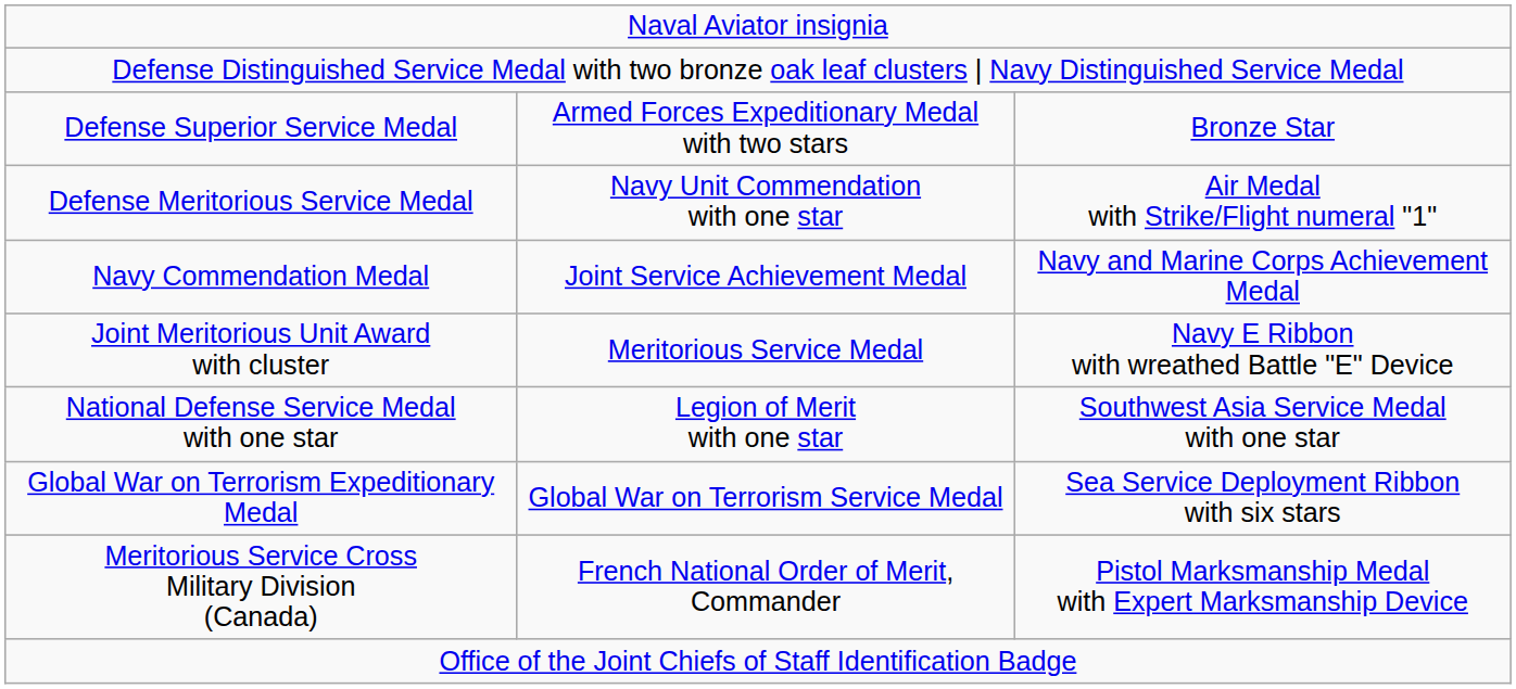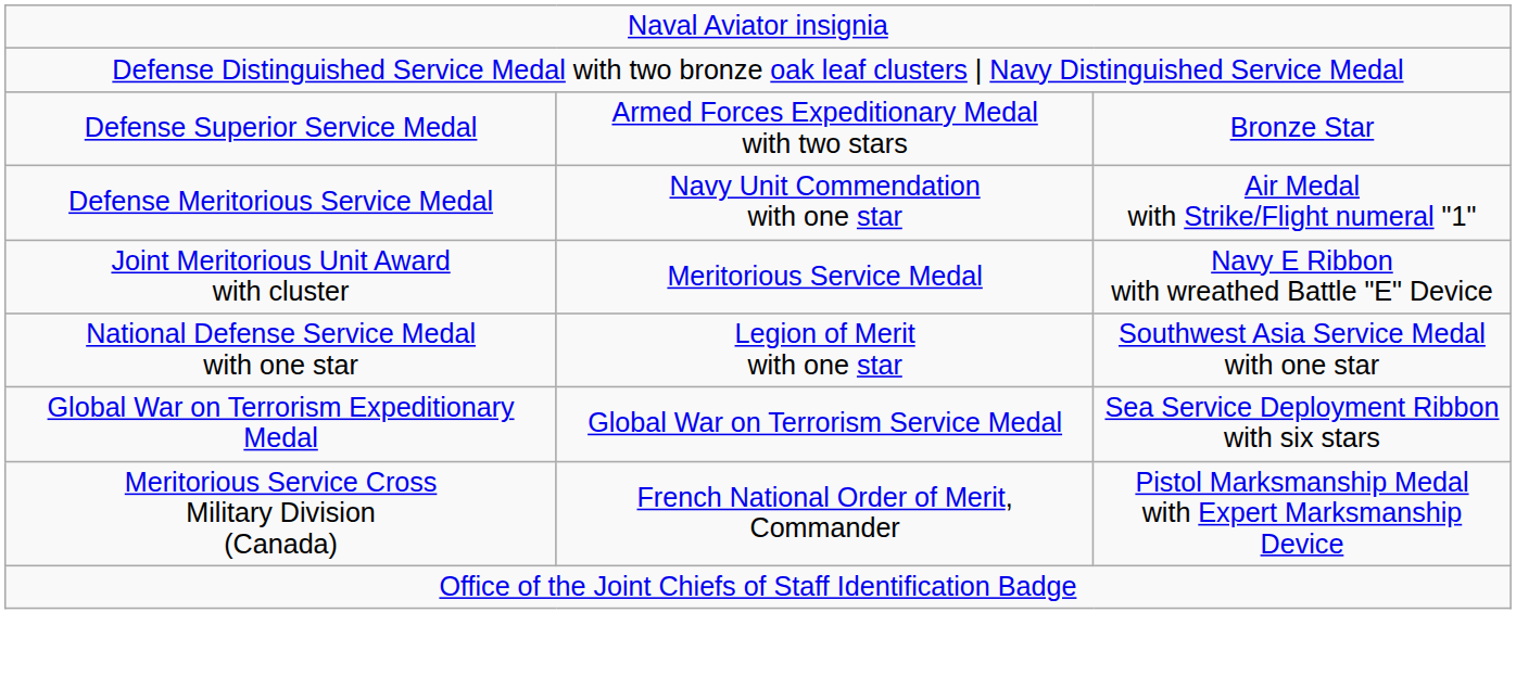 <table class="wikitable" style="margin:1em auto; text-align:center;">
 <tr>
 <td colspan="3"><a href='#'>Naval Aviator insignia</a></td>
 </tr>
 <tr>
 <td colspan=3><a href='#'>Defense Distinguished Service Medal</a> with two bronze <a href='#'>oak leaf clusters</a> | <a href='#'>Navy Distinguished Service Medal</a></td>
 </tr>
 <tr>
 <td><a href='#'>Defense Superior Service Medal</a></td>
 <td><a href='#'>Armed Forces Expeditionary Medal</a><br>with two stars</td>
 <td><a href='#'>Bronze Star</a></td>
 </tr>
 <tr>
 <td><a href='#'>Defense Meritorious Service Medal</a></td>
 <td><a href='#'>Navy Unit Commendation</a><br>with one <a href='#'>star</a></td>
 <td><a href='#'>Air Medal</a><br>with <a href='#'>Strike/Flight numeral</a> "1"</td>
-</tr>
-<tr>
-<td><a href='#'>Navy Commendation Medal</a></td>
-<td><a href='#'>Joint Service Achievement Medal</a></td>
-<td><a href='#'>Navy and Marine Corps Achievement Medal</a></td>
 </tr>
 <tr>
 <td><a href='#'>Joint Meritorious Unit Award</a><br>with cluster</td>
 <td><a href='#'>Meritorious Service Medal</a></td>
 <td><a href='#'>Navy E Ribbon</a><br>with wreathed Battle "E" Device</td>
 </tr>
 <tr>
 <td><a href='#'>National Defense Service Medal</a><br>with one star</td>
 <td><a href='#'>Legion of Merit</a><br>with one <a href='#'>star</a></td>
 <td><a href='#'>Southwest Asia Service Medal</a><br>with one star</td>
 </tr>
 <tr>
 <td><a href='#'>Global War on Terrorism Expeditionary Medal</a></td>
 <td><a href='#'>Global War on Terrorism Service Medal</a></td>
 <td><a href='#'>Sea Service Deployment Ribbon</a><br>with six stars</td>
 </tr>
 <tr>
 <td><a href='#'>Meritorious Service Cross</a><br>Military Division<br>(Canada)</td>
 <td><a href='#'>French National Order of Merit</a>, Commander</td>
 <td><a href='#'>Pistol Marksmanship Medal</a><br>with <a href='#'>Expert Marksmanship Device</a></td>
 </tr>
 <tr>
 <td colspan=3><a href='#'>Office of the Joint Chiefs of Staff Identification Badge</a></td>
 </tr>
 </table>
